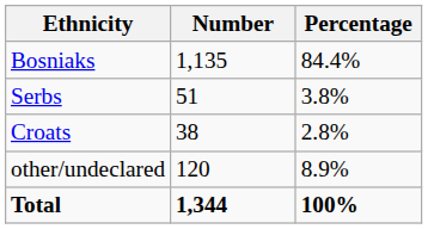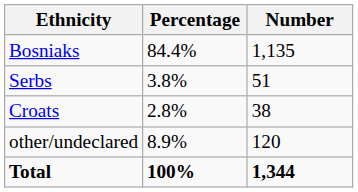 <table class="wikitable">
 <tr>
 <th width="100px">Ethnicity</th>
+<th width="80px">Percentage</th>
 <th width="80px">Number</th>
-<th width="80px">Percentage</th>
 </tr>
 <tr>
 <td><a href='#'>Bosniaks</a></td>
+<td>84.4%</td>
 <td>1,135</td>
-<td>84.4%</td>
 </tr>
 <tr>
 <td><a href='#'>Serbs</a></td>
+<td>3.8%</td>
 <td>51</td>
-<td>3.8%</td>
 </tr>
 <tr>
 <td><a href='#'>Croats</a></td>
+<td>2.8%</td>
 <td>38</td>
-<td>2.8%</td>
 </tr>
 <tr>
 <td>other/undeclared</td>
+<td>8.9%</td>
 <td>120</td>
-<td>8.9%</td>
 </tr>
 <tr>
 <td><strong>Total</strong></td>
+<td><strong>100%</strong></td>
 <td><strong>1,344</strong></td>
-<td><strong>100%</strong></td>
 </tr>
 </table>
